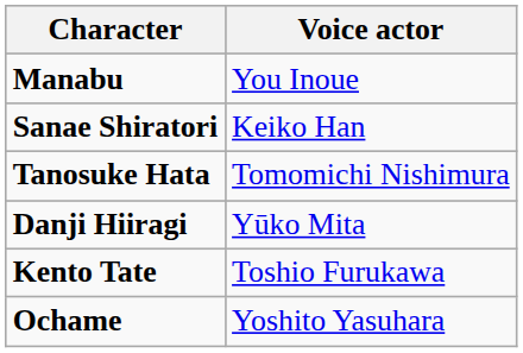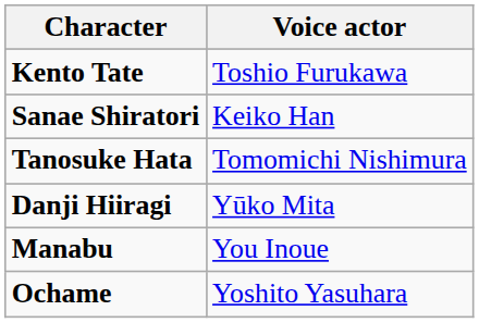 <table class="wikitable sortable">
 <tr>
 <th>Character</th>
 <th>Voice actor</th>
 </tr>
 <tr>
-<td><strong>Manabu</strong></td>
-<td><a href='#'>You Inoue</a></td>
+<td><strong>Kento Tate</strong></td>
+<td><a href='#'>Toshio Furukawa</a></td>
 </tr>
 <tr>
 <td><strong>Sanae Shiratori</strong></td>
 <td><a href='#'>Keiko Han</a></td>
 </tr>
 <tr>
 <td><strong>Tanosuke Hata</strong></td>
 <td><a href='#'>Tomomichi Nishimura</a></td>
 </tr>
 <tr>
 <td><strong>Danji Hiiragi</strong></td>
 <td><a href='#'>Yūko Mita</a></td>
 </tr>
 <tr>
-<td><strong>Kento Tate</strong></td>
-<td><a href='#'>Toshio Furukawa</a></td>
+<td><strong>Manabu</strong></td>
+<td><a href='#'>You Inoue</a></td>
 </tr>
 <tr>
 <td><strong>Ochame</strong></td>
 <td><a href='#'>Yoshito Yasuhara</a></td>
 </tr>
 </table>
